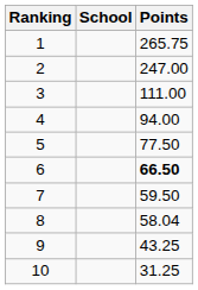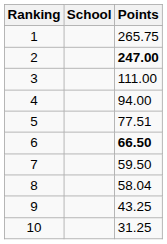 <table class="wikitable sortable">
 <tr>
 <th>Ranking</th>
 <th>School</th>
 <th>Points</th>
 </tr>
 <tr>
 <td style="text-align:center;">1</td>
 <td> </td>
 <td>265.75</td>
 </tr>
 <tr>
 <td style="text-align:center;">2</td>
 <td> </td>
-<td>247.00</td>
+<td><strong>247.00</strong></td>
 </tr>
 <tr>
 <td style="text-align:center;">3</td>
 <td> </td>
 <td>111.00</td>
 </tr>
 <tr>
 <td style="text-align:center;">4</td>
 <td> </td>
 <td>94.00</td>
 </tr>
 <tr>
 <td style="text-align:center;">5</td>
 <td> </td>
-<td>77.50</td>
+<td>77.51</td>
 </tr>
 <tr>
 <td style="text-align:center;">6</td>
 <td> </td>
 <td><strong>66.50</strong></td>
 </tr>
 <tr>
 <td style="text-align:center;">7</td>
 <td> </td>
 <td>59.50</td>
 </tr>
 <tr>
 <td style="text-align:center;">8</td>
 <td> </td>
 <td>58.04</td>
 </tr>
 <tr>
 <td style="text-align:center;">9</td>
 <td> </td>
 <td>43.25</td>
 </tr>
 <tr>
 <td style="text-align:center;">10</td>
 <td> </td>
 <td>31.25</td>
 </tr>
 </table>
